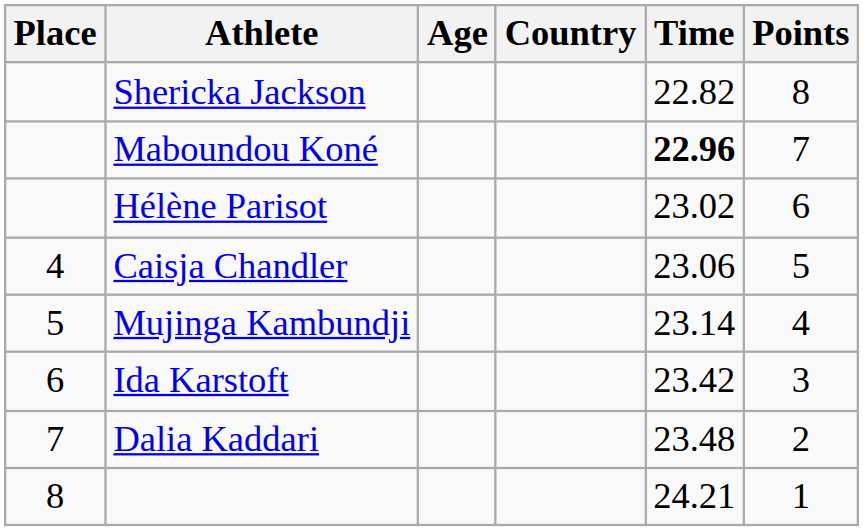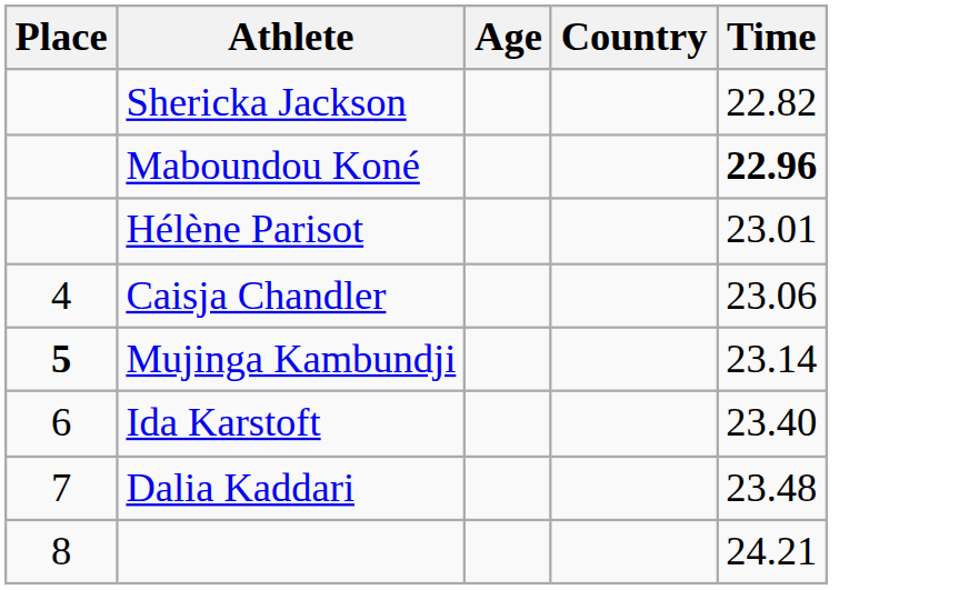 <table class="wikitable mw-datatable sortable">
 <tr>
 <th>Place</th>
 <th>Athlete</th>
 <th>Age</th>
 <th>Country</th>
 <th>Time</th>
-<th>Points</th>
 </tr>
 <tr>
 <td align=center></td>
 <td><a href='#'>Shericka Jackson</a></td>
 <td></td>
 <td></td>
 <td>22.82</td>
-<td align=center>8</td>
 </tr>
 <tr>
 <td align=center></td>
 <td><a href='#'>Maboundou Koné</a></td>
 <td></td>
 <td></td>
 <td><strong>22.96</strong></td>
-<td align=center>7</td>
 </tr>
 <tr>
 <td align=center></td>
 <td><a href='#'>Hélène Parisot</a></td>
 <td></td>
 <td></td>
-<td>23.02</td>
-<td align=center>6</td>
+<td>23.01</td>
 </tr>
 <tr>
 <td align=center>4</td>
 <td><a href='#'>Caisja Chandler</a></td>
 <td></td>
 <td></td>
 <td>23.06</td>
-<td align=center>5</td>
 </tr>
 <tr>
-<td align=center>5</td>
+<td align=center><strong>5</strong></td>
 <td><a href='#'>Mujinga Kambundji</a></td>
 <td></td>
 <td></td>
 <td>23.14</td>
-<td align=center>4</td>
 </tr>
 <tr>
 <td align=center>6</td>
 <td><a href='#'>Ida Karstoft</a></td>
 <td></td>
 <td></td>
-<td>23.42</td>
-<td align=center>3</td>
+<td>23.40</td>
 </tr>
 <tr>
 <td align=center>7</td>
 <td><a href='#'>Dalia Kaddari</a></td>
 <td></td>
 <td></td>
 <td>23.48</td>
-<td align=center>2</td>
 </tr>
 <tr>
 <td align=center>8</td>
 <td></td>
 <td></td>
 <td></td>
 <td>24.21</td>
-<td align=center>1</td>
 </tr>
 </table>
